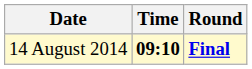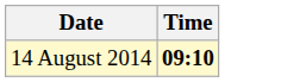 <table class="wikitable">
 <tr>
 <th>Date</th>
 <th>Time</th>
-<th>Round</th>
 </tr>
 <tr style=background:lemonchiffon>
 <td>14 August 2014</td>
 <td><strong>09:10</strong></td>
-<td><strong><a href='#'>Final</a></strong></td>
 </tr>
 </table>
